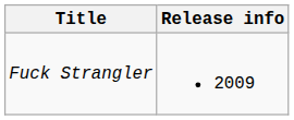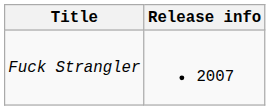 <table class="wikitable">
 <tr>
 <th>Title</th>
 <th>Release info</th>
 </tr>
 <tr>
 <td><em>Fuck Strangler</em></td>
-<td><br><ul><li>2009</li></ul></td>
+<td><br><ul><li>2007</li></ul></td>
 </tr>
 </table>
